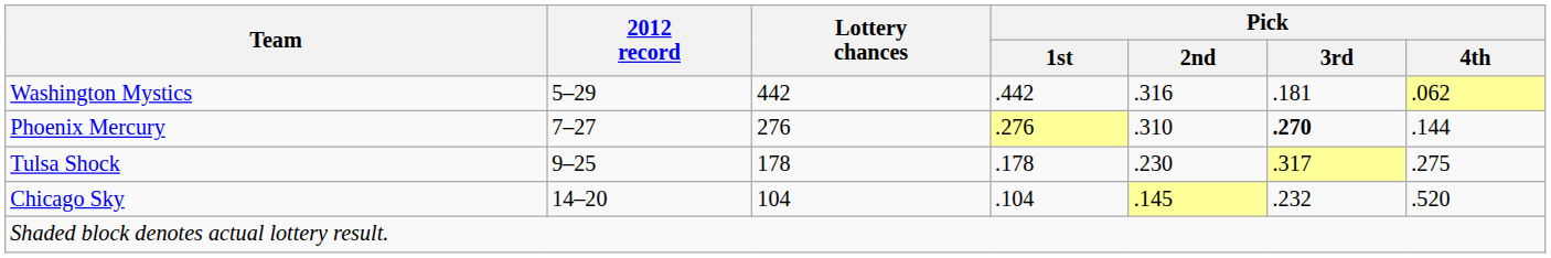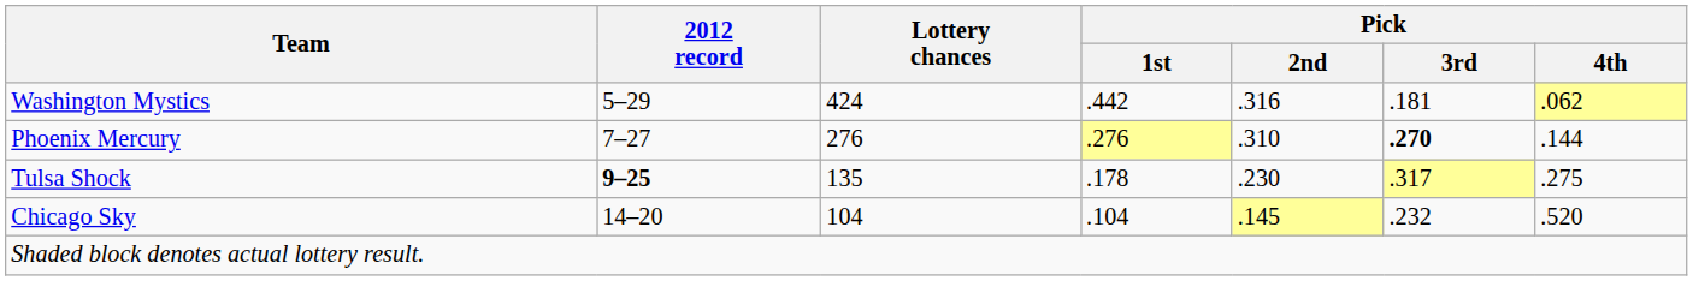 <table class="wikitable" style="width:70%">
 <tr>
 <th rowspan="2">Team</th>
 <th rowspan="2"><a href='#'>2012<br>record</a></th>
 <th rowspan="2">Lottery<br>chances</th>
 <th colspan="5">Pick</th>
 </tr>
 <tr>
 <th>1st</th>
 <th>2nd</th>
 <th>3rd</th>
 <th>4th</th>
 </tr>
 <tr>
 <td><a href='#'>Washington Mystics</a></td>
 <td>5–29</td>
-<td>442</td>
+<td>424</td>
 <td>.442</td>
 <td>.316</td>
 <td>.181</td>
 <td bgcolor="#FFFF99">.062</td>
 </tr>
 <tr>
 <td><a href='#'>Phoenix Mercury</a></td>
 <td>7–27</td>
 <td>276</td>
 <td bgcolor="#FFFF99">.276</td>
 <td>.310</td>
 <td><strong>.270</strong></td>
 <td>.144</td>
 </tr>
 <tr>
 <td><a href='#'>Tulsa Shock</a></td>
-<td>9–25</td>
-<td>178</td>
+<td><strong>9–25</strong></td>
+<td>135</td>
 <td>.178</td>
 <td>.230</td>
 <td bgcolor="#FFFF99">.317</td>
 <td>.275</td>
 </tr>
 <tr>
 <td><a href='#'>Chicago Sky</a></td>
 <td>14–20</td>
 <td>104</td>
 <td>.104</td>
 <td bgcolor="#FFFF99">.145</td>
 <td>.232</td>
 <td>.520</td>
 </tr>
 <tr>
 <td colspan="8" align="left"><em>Shaded block denotes actual lottery result.</em></td>
 </tr>
 </table>
